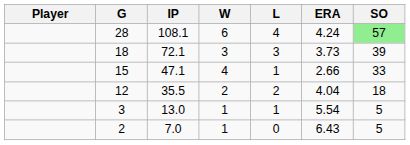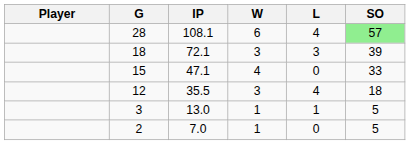 <table class="wikitable sortable">
 <tr>
 <th bgcolor="#DDDDFF" width="16%">Player</th>
 <th bgcolor="#DDDDFF" width="9%">G</th>
 <th bgcolor="#DDDDFF" width="9%">IP</th>
 <th bgcolor="#DDDDFF" width="9%">W</th>
 <th bgcolor="#DDDDFF" width="9%">L</th>
-<th bgcolor="#DDDDFF" width="9%">ERA</th>
 <th bgcolor="#DDDDFF" width="9%">SO</th>
 </tr>
 <tr align="center">
 <td></td>
 <td>28</td>
 <td>108.1</td>
 <td>6</td>
 <td>4</td>
-<td>4.24</td>
 <td style="background: lightgreen;">57</td>
 </tr>
 <tr align="center">
 <td></td>
 <td>18</td>
 <td>72.1</td>
 <td>3</td>
 <td>3</td>
-<td>3.73</td>
 <td>39</td>
 </tr>
 <tr align="center">
 <td></td>
 <td>15</td>
 <td>47.1</td>
 <td>4</td>
-<td>1</td>
-<td>2.66</td>
+<td>0</td>
 <td>33</td>
 </tr>
 <tr align="center">
 <td></td>
 <td>12</td>
 <td>35.5</td>
-<td>2</td>
-<td>2</td>
-<td>4.04</td>
+<td>3</td>
+<td>4</td>
 <td>18</td>
 </tr>
 <tr align=center>
 <td></td>
 <td>3</td>
 <td>13.0</td>
 <td>1</td>
 <td>1</td>
-<td>5.54</td>
 <td>5</td>
 </tr>
 <tr align="center">
 <td></td>
 <td>2</td>
 <td>7.0</td>
 <td>1</td>
 <td>0</td>
-<td>6.43</td>
 <td>5</td>
 </tr>
 </table>
